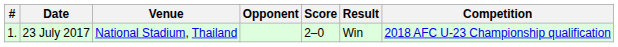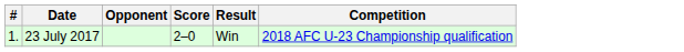 <table class="wikitable" style="font-size: 95%;">
 <tr>
 <th>#</th>
 <th>Date</th>
-<th>Venue</th>
 <th>Opponent</th>
 <th>Score</th>
 <th>Result</th>
 <th>Competition</th>
 </tr>
 <tr style="background:#dfd;">
 <td>1.</td>
 <td>23 July 2017</td>
-<td><a href='#'>National Stadium</a>, <a href='#'>Thailand</a></td>
 <td></td>
 <td>2–0</td>
 <td>Win</td>
 <td><a href='#'>2018 AFC U-23 Championship qualification</a></td>
 </tr>
 </table>
